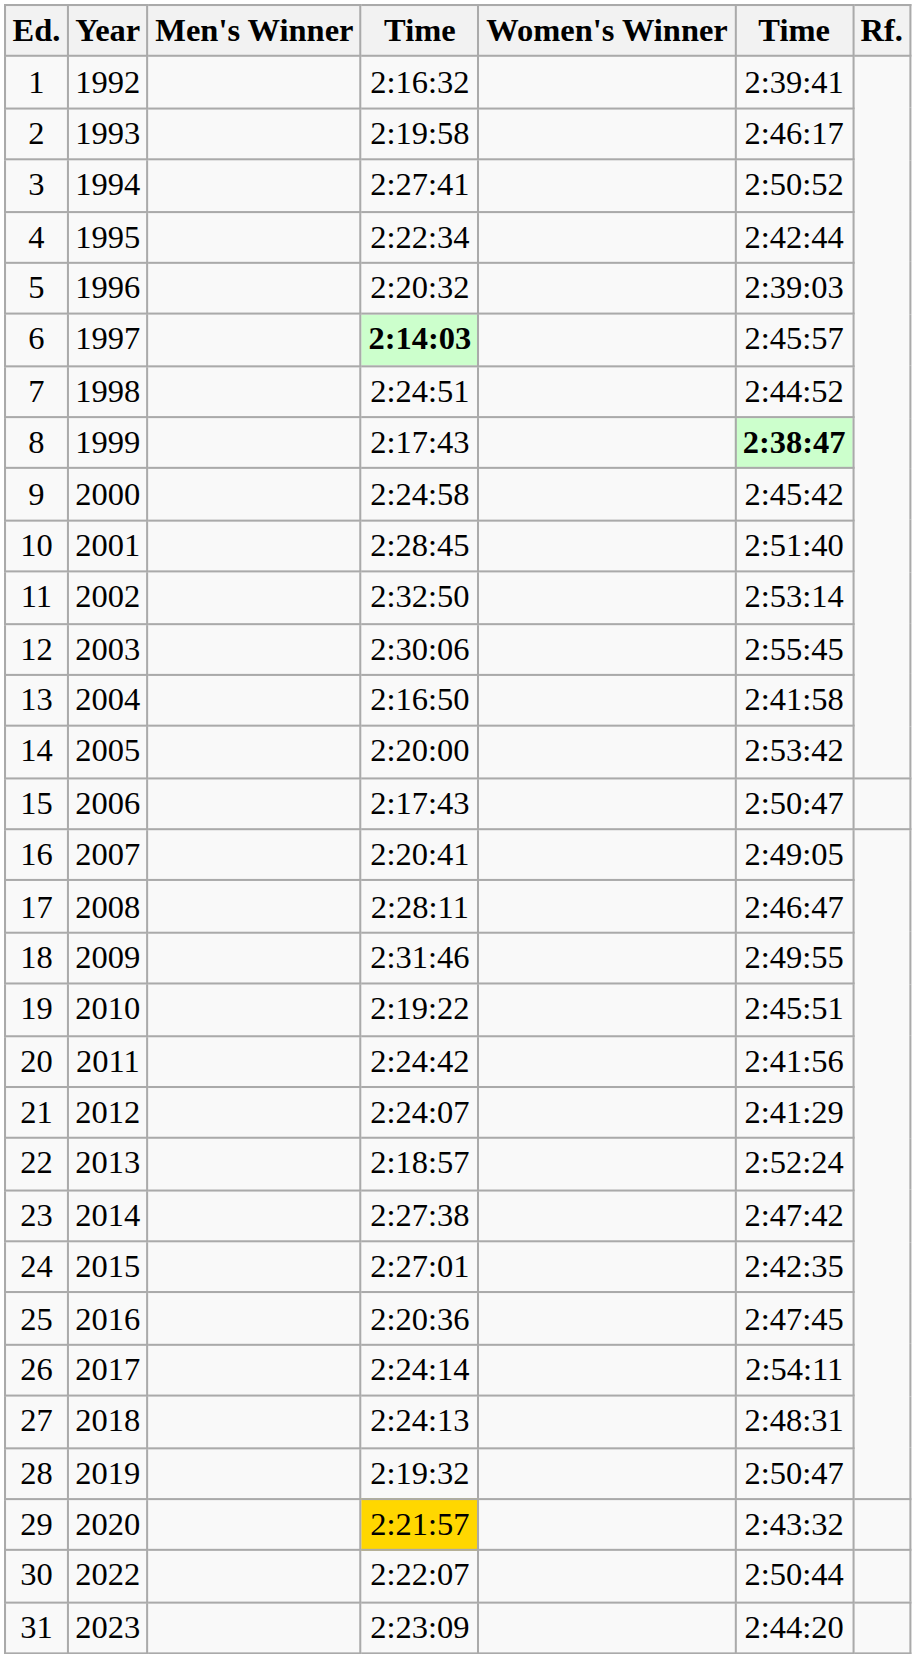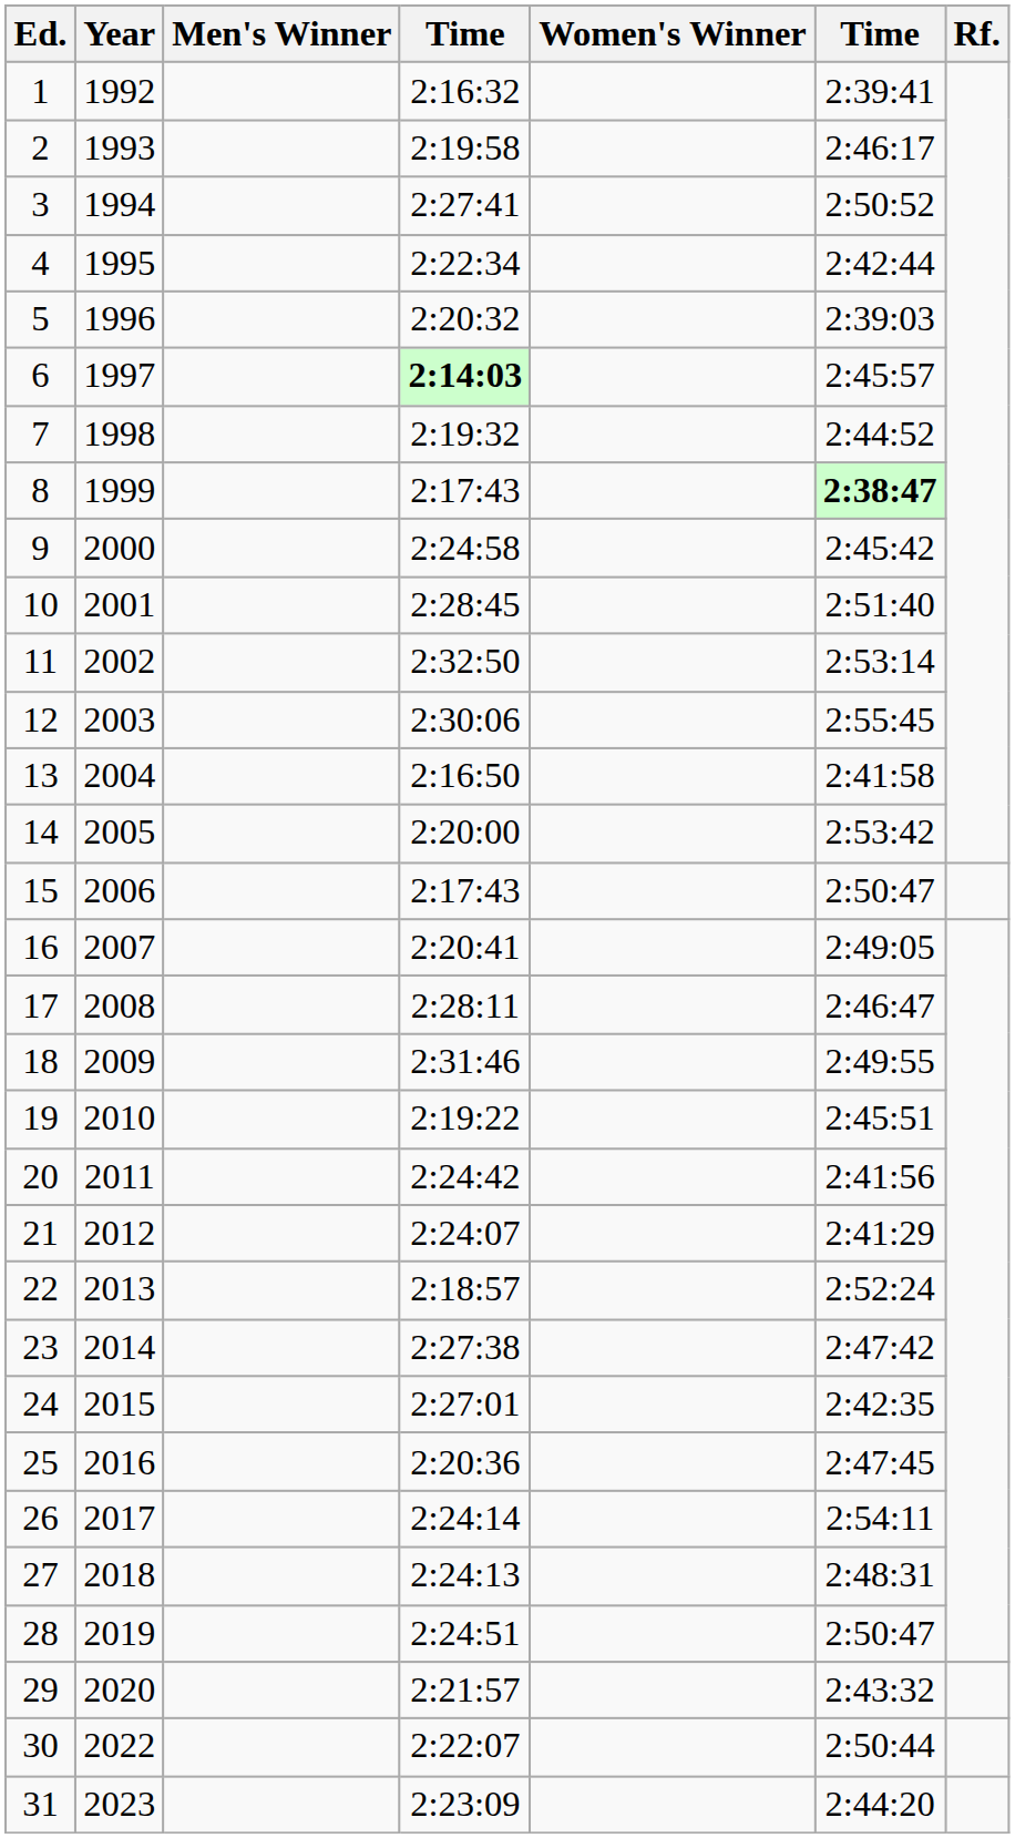 <table class="wikitable sortable">
 <tr>
 <th class="unsortable">Ed.</th>
 <th>Year</th>
 <th>Men's Winner</th>
 <th>Time</th>
 <th>Women's Winner</th>
 <th>Time</th>
 <th class="unsortable">Rf.</th>
 </tr>
 <tr>
 <td align="center">1</td>
 <td align="center">1992</td>
 <td></td>
 <td align="center">2:16:32</td>
 <td></td>
 <td align="center">2:39:41</td>
 </tr>
 <tr>
 <td align="center">2</td>
 <td align="center">1993</td>
 <td></td>
 <td align="center">2:19:58</td>
 <td></td>
 <td align="center">2:46:17</td>
 </tr>
 <tr>
 <td align="center">3</td>
 <td align="center">1994</td>
 <td></td>
 <td align="center">2:27:41</td>
 <td></td>
 <td align="center">2:50:52</td>
 </tr>
 <tr>
 <td align="center">4</td>
 <td align="center">1995</td>
 <td></td>
 <td align="center">2:22:34</td>
 <td></td>
 <td align="center">2:42:44</td>
 </tr>
 <tr>
 <td align="center">5</td>
 <td align="center">1996</td>
 <td></td>
 <td align="center">2:20:32</td>
 <td></td>
 <td align="center">2:39:03</td>
 </tr>
 <tr>
 <td align="center">6</td>
 <td align="center">1997</td>
 <td></td>
 <td align="center" bgcolor="#CCFFCC"><strong>2:14:03</strong></td>
 <td></td>
 <td align="center">2:45:57</td>
 </tr>
 <tr>
 <td align="center">7</td>
 <td align="center">1998</td>
 <td></td>
-<td align="center">2:24:51</td>
+<td align="center">2:19:32</td>
 <td></td>
 <td align="center">2:44:52</td>
 </tr>
 <tr>
 <td align="center">8</td>
 <td align="center">1999</td>
 <td></td>
 <td align="center">2:17:43</td>
 <td></td>
 <td align="center" bgcolor="#CCFFCC"><strong>2:38:47</strong></td>
 </tr>
 <tr>
 <td align="center">9</td>
 <td align="center">2000</td>
 <td></td>
 <td align="center">2:24:58</td>
 <td></td>
 <td align="center">2:45:42</td>
 </tr>
 <tr>
 <td align="center">10</td>
 <td align="center">2001</td>
 <td></td>
 <td align="center">2:28:45</td>
 <td></td>
 <td align="center">2:51:40</td>
 </tr>
 <tr>
 <td align="center">11</td>
 <td align="center">2002</td>
 <td></td>
 <td align="center">2:32:50</td>
 <td></td>
 <td align="center">2:53:14</td>
 </tr>
 <tr>
 <td align="center">12</td>
 <td align="center">2003</td>
 <td></td>
 <td align="center">2:30:06</td>
 <td></td>
 <td align="center">2:55:45</td>
 </tr>
 <tr>
 <td align="center">13</td>
 <td align="center">2004</td>
 <td></td>
 <td align="center">2:16:50</td>
 <td></td>
 <td align="center">2:41:58</td>
 </tr>
 <tr>
 <td align="center">14</td>
 <td align="center">2005</td>
 <td></td>
 <td align="center">2:20:00</td>
 <td></td>
 <td align="center">2:53:42</td>
 </tr>
 <tr>
 <td align="center">15</td>
 <td align="center">2006</td>
 <td></td>
 <td align="center">2:17:43</td>
 <td></td>
 <td align="center">2:50:47</td>
 <td></td>
 </tr>
 <tr>
 <td align="center">16</td>
 <td align="center">2007</td>
 <td></td>
 <td align="center">2:20:41</td>
 <td></td>
 <td align="center">2:49:05</td>
 </tr>
 <tr>
 <td align="center">17</td>
 <td align="center">2008</td>
 <td></td>
 <td align="center">2:28:11</td>
 <td></td>
 <td align="center">2:46:47</td>
 </tr>
 <tr>
 <td align="center">18</td>
 <td align="center">2009</td>
 <td></td>
 <td align="center">2:31:46</td>
 <td></td>
 <td align="center">2:49:55</td>
 </tr>
 <tr>
 <td align="center">19</td>
 <td align="center">2010</td>
 <td></td>
 <td align="center">2:19:22</td>
 <td></td>
 <td align="center">2:45:51</td>
 </tr>
 <tr>
 <td align="center">20</td>
 <td align="center">2011</td>
 <td></td>
 <td align="center">2:24:42</td>
 <td></td>
 <td align="center">2:41:56</td>
 </tr>
 <tr>
 <td align="center">21</td>
 <td align="center">2012</td>
 <td></td>
 <td align="center">2:24:07</td>
 <td></td>
 <td align="center">2:41:29</td>
 </tr>
 <tr>
 <td align="center">22</td>
 <td align="center">2013</td>
 <td></td>
 <td align="center">2:18:57</td>
 <td></td>
 <td align="center">2:52:24</td>
 </tr>
 <tr>
 <td align="center">23</td>
 <td align="center">2014</td>
 <td></td>
 <td align="center">2:27:38</td>
 <td></td>
 <td align="center">2:47:42</td>
 </tr>
 <tr>
 <td align="center">24</td>
 <td align="center">2015</td>
 <td></td>
 <td align="center">2:27:01</td>
 <td></td>
 <td align="center">2:42:35</td>
 </tr>
 <tr>
 <td align="center">25</td>
 <td align="center">2016</td>
 <td></td>
 <td align="center">2:20:36</td>
 <td></td>
 <td align="center">2:47:45</td>
 </tr>
 <tr>
 <td align="center">26</td>
 <td align="center">2017</td>
 <td></td>
 <td align="center">2:24:14</td>
 <td></td>
 <td align="center">2:54:11</td>
 </tr>
 <tr>
 <td align="center">27</td>
 <td align="center">2018</td>
 <td></td>
 <td align="center">2:24:13</td>
 <td></td>
 <td align="center">2:48:31</td>
 </tr>
 <tr>
 <td align="center">28</td>
 <td align="center">2019</td>
 <td></td>
-<td align="center">2:19:32</td>
+<td align="center">2:24:51</td>
 <td></td>
 <td align="center">2:50:47</td>
 </tr>
 <tr>
 <td align="center">29</td>
 <td align="center">2020</td>
 <td></td>
-<td align="center" style="background: gold;">2:21:57</td>
+<td align="center">2:21:57</td>
 <td></td>
 <td align="center">2:43:32</td>
 <td></td>
 </tr>
 <tr>
 <td align="center">30</td>
 <td align="center">2022</td>
 <td></td>
 <td align="center">2:22:07</td>
 <td></td>
 <td align="center">2:50:44</td>
 </tr>
 <tr>
 <td align="center">31</td>
 <td align="center">2023</td>
 <td></td>
 <td align="center">2:23:09</td>
 <td></td>
 <td align="center">2:44:20</td>
 <td></td>
 </tr>
 </table>
